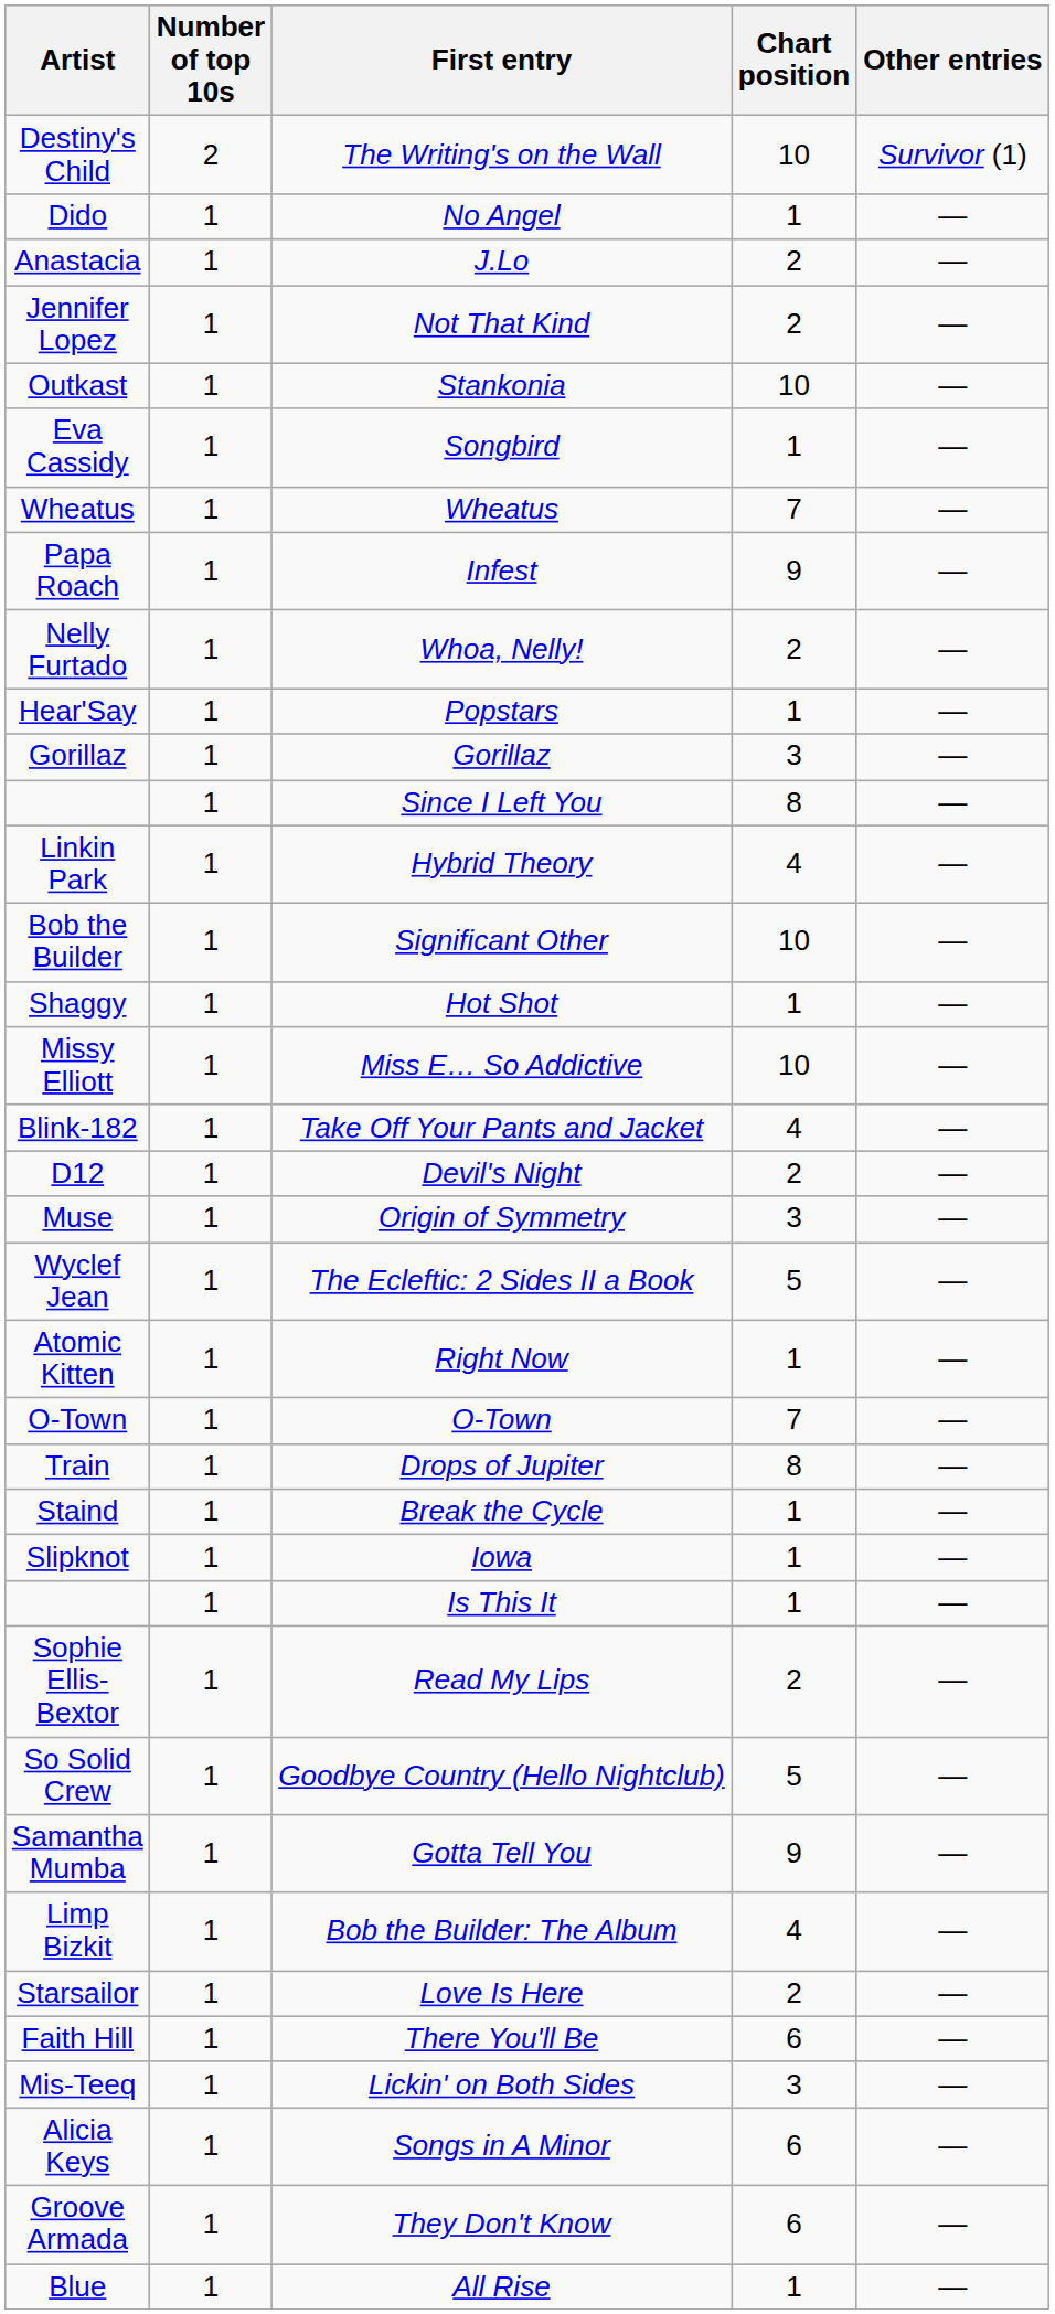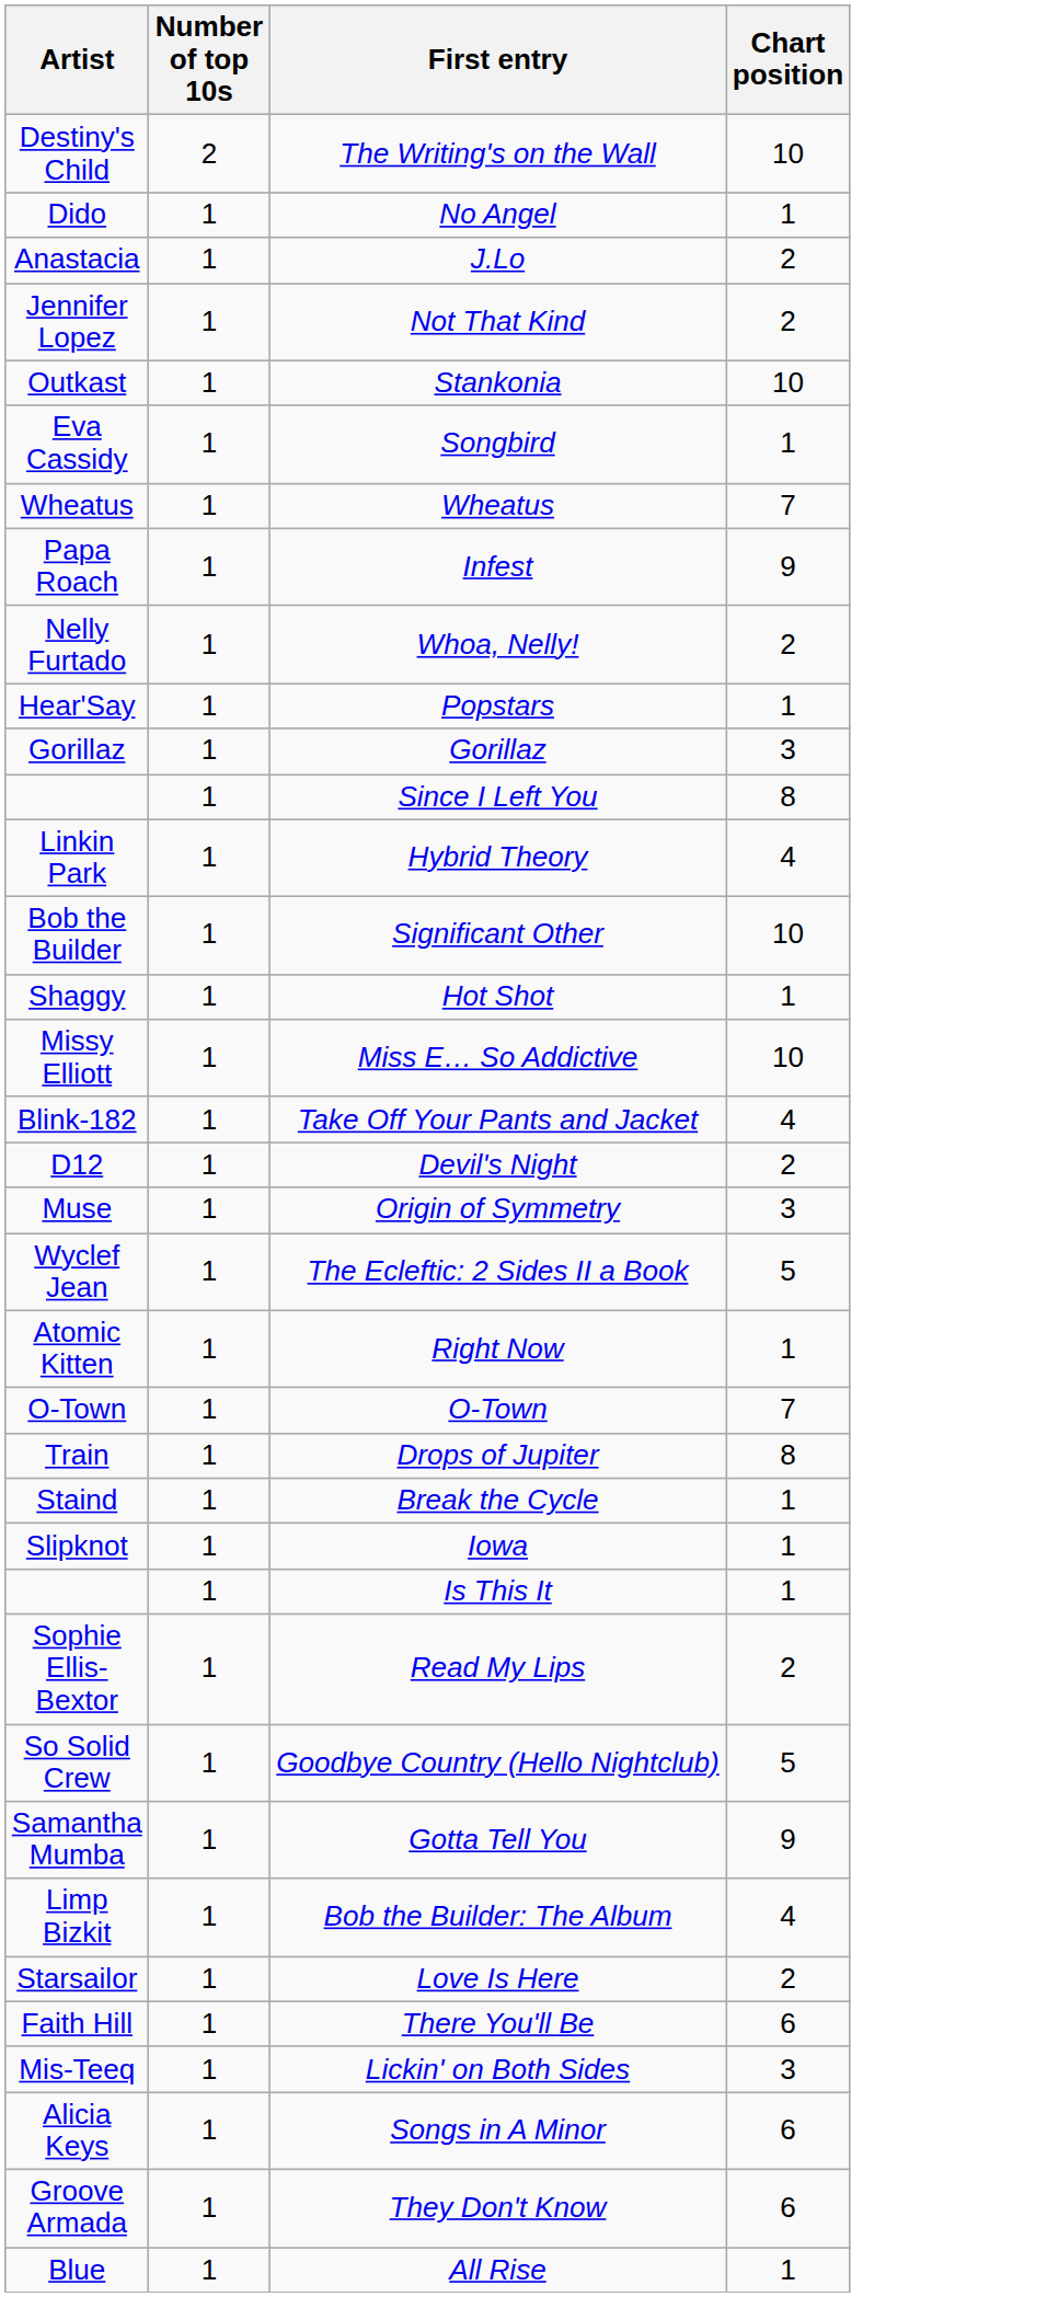 <table class="wikitable sortable mw-collapsible mw-collapsed" style="text-align: center;">
 <tr>
 <th scope="col" style="width:55px;">Artist</th>
 <th scope="col" style="width:55px;" data-sort-type="number">Number of top 10s</th>
 <th scope="col" style="text-align:center;">First entry</th>
 <th scope="col" style="width:55px;" data-sort-type="number">Chart position</th>
-<th scope="col" style="text-align:center;">Other entries</th>
 </tr>
 <tr>
 <td><a href='#'>Destiny's Child</a></td>
 <td>2</td>
 <td><em><a href='#'>The Writing's on the Wall</a></em></td>
 <td>10</td>
-<td><em><a href='#'>Survivor</a></em> (1)</td>
 </tr>
 <tr>
 <td><a href='#'>Dido</a></td>
 <td>1</td>
 <td><em><a href='#'>No Angel</a></em></td>
 <td>1</td>
-<td>—</td>
 </tr>
 <tr>
 <td><a href='#'>Anastacia</a></td>
 <td>1</td>
 <td><em><a href='#'>J.Lo</a></em></td>
 <td>2</td>
-<td>—</td>
 </tr>
 <tr>
 <td><a href='#'>Jennifer Lopez</a></td>
 <td>1</td>
 <td><em><a href='#'>Not That Kind</a></em></td>
 <td>2</td>
-<td>—</td>
 </tr>
 <tr>
 <td><a href='#'>Outkast</a></td>
 <td>1</td>
 <td><em><a href='#'>Stankonia</a></em></td>
 <td>10</td>
-<td>—</td>
 </tr>
 <tr>
 <td><a href='#'>Eva Cassidy</a></td>
 <td>1</td>
 <td><em><a href='#'>Songbird</a></em></td>
 <td>1</td>
-<td>—</td>
 </tr>
 <tr>
 <td><a href='#'>Wheatus</a></td>
 <td>1</td>
 <td><em><a href='#'>Wheatus</a></em></td>
 <td>7</td>
-<td>—</td>
 </tr>
 <tr>
 <td><a href='#'>Papa Roach</a></td>
 <td>1</td>
 <td><em><a href='#'>Infest</a></em></td>
 <td>9</td>
-<td>—</td>
 </tr>
 <tr>
 <td><a href='#'>Nelly Furtado</a></td>
 <td>1</td>
 <td><em><a href='#'>Whoa, Nelly!</a></em></td>
 <td>2</td>
-<td>—</td>
 </tr>
 <tr>
 <td><a href='#'>Hear'Say</a></td>
 <td>1</td>
 <td><em><a href='#'>Popstars</a></em></td>
 <td>1</td>
-<td>—</td>
 </tr>
 <tr>
 <td><a href='#'>Gorillaz</a></td>
 <td>1</td>
 <td><em><a href='#'>Gorillaz</a></em></td>
 <td>3</td>
-<td>—</td>
 </tr>
 <tr>
 <td></td>
 <td>1</td>
 <td><em><a href='#'>Since I Left You</a></em></td>
 <td>8</td>
-<td>—</td>
 </tr>
 <tr>
 <td><a href='#'>Linkin Park</a></td>
 <td>1</td>
 <td><em><a href='#'>Hybrid Theory</a></em></td>
 <td>4</td>
-<td>—</td>
 </tr>
 <tr>
 <td><a href='#'>Bob the Builder</a></td>
 <td>1</td>
 <td><em><a href='#'>Significant Other</a></em></td>
 <td>10</td>
-<td>—</td>
 </tr>
 <tr>
 <td><a href='#'>Shaggy</a></td>
 <td>1</td>
 <td><em><a href='#'>Hot Shot</a></em></td>
 <td>1</td>
-<td>—</td>
 </tr>
 <tr>
 <td><a href='#'>Missy Elliott</a></td>
 <td>1</td>
 <td><em><a href='#'>Miss E… So Addictive</a></em></td>
 <td>10</td>
-<td>—</td>
 </tr>
 <tr>
 <td><a href='#'>Blink-182</a></td>
 <td>1</td>
 <td><em><a href='#'>Take Off Your Pants and Jacket</a></em></td>
 <td>4</td>
-<td>—</td>
 </tr>
 <tr>
 <td><a href='#'>D12</a></td>
 <td>1</td>
 <td><em><a href='#'>Devil's Night</a></em></td>
 <td>2</td>
-<td>—</td>
 </tr>
 <tr>
 <td><a href='#'>Muse</a></td>
 <td>1</td>
 <td><em><a href='#'>Origin of Symmetry</a></em></td>
 <td>3</td>
-<td>—</td>
 </tr>
 <tr>
 <td><a href='#'>Wyclef Jean</a></td>
 <td>1</td>
 <td><em><a href='#'>The Ecleftic: 2 Sides II a Book</a></em></td>
 <td>5</td>
-<td>—</td>
 </tr>
 <tr>
 <td><a href='#'>Atomic Kitten</a></td>
 <td>1</td>
 <td><em><a href='#'>Right Now</a></em></td>
 <td>1</td>
-<td>—</td>
 </tr>
 <tr>
 <td><a href='#'>O-Town</a></td>
 <td>1</td>
 <td><em><a href='#'>O-Town</a></em></td>
 <td>7</td>
-<td>—</td>
 </tr>
 <tr>
 <td><a href='#'>Train</a></td>
 <td>1</td>
 <td><em><a href='#'>Drops of Jupiter</a></em></td>
 <td>8</td>
-<td>—</td>
 </tr>
 <tr>
 <td><a href='#'>Staind</a></td>
 <td>1</td>
 <td><em><a href='#'>Break the Cycle</a></em></td>
 <td>1</td>
-<td>—</td>
 </tr>
 <tr>
 <td><a href='#'>Slipknot</a></td>
 <td>1</td>
 <td><em><a href='#'>Iowa</a></em></td>
 <td>1</td>
-<td>—</td>
 </tr>
 <tr>
 <td></td>
 <td>1</td>
 <td><em><a href='#'>Is This It</a></em></td>
 <td>1</td>
-<td>—</td>
 </tr>
 <tr>
 <td><a href='#'>Sophie Ellis-Bextor</a></td>
 <td>1</td>
 <td><em><a href='#'>Read My Lips</a></em></td>
 <td>2</td>
-<td>—</td>
 </tr>
 <tr>
 <td><a href='#'>So Solid Crew</a></td>
 <td>1</td>
 <td><em><a href='#'>Goodbye Country (Hello Nightclub)</a></em></td>
 <td>5</td>
-<td>—</td>
 </tr>
 <tr>
 <td><a href='#'>Samantha Mumba</a></td>
 <td>1</td>
 <td><em><a href='#'>Gotta Tell You</a></em></td>
 <td>9</td>
-<td>—</td>
 </tr>
 <tr>
 <td><a href='#'>Limp Bizkit</a></td>
 <td>1</td>
 <td><em><a href='#'>Bob the Builder: The Album</a></em></td>
 <td>4</td>
-<td>—</td>
 </tr>
 <tr>
 <td><a href='#'>Starsailor</a></td>
 <td>1</td>
 <td><em><a href='#'>Love Is Here</a></em></td>
 <td>2</td>
-<td>—</td>
 </tr>
 <tr>
 <td><a href='#'>Faith Hill</a></td>
 <td>1</td>
 <td><em><a href='#'>There You'll Be</a></em></td>
 <td>6</td>
-<td>—</td>
 </tr>
 <tr>
 <td><a href='#'>Mis-Teeq</a></td>
 <td>1</td>
 <td><em><a href='#'>Lickin' on Both Sides</a></em></td>
 <td>3</td>
-<td>—</td>
 </tr>
 <tr>
 <td><a href='#'>Alicia Keys</a></td>
 <td>1</td>
 <td><em><a href='#'>Songs in A Minor</a></em></td>
 <td>6</td>
-<td>—</td>
 </tr>
 <tr>
 <td><a href='#'>Groove Armada</a></td>
 <td>1</td>
 <td><em><a href='#'>They Don't Know</a></em></td>
 <td>6</td>
-<td>—</td>
 </tr>
 <tr>
 <td><a href='#'>Blue</a></td>
 <td>1</td>
 <td><em><a href='#'>All Rise</a></em></td>
 <td>1</td>
-<td>—</td>
 </tr>
 </table>
